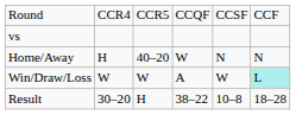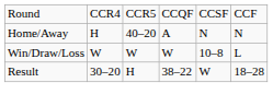 <table class="wikitable">
 <tr>
 <td>Round</td>
 <td>CCR4</td>
 <td>CCR5</td>
 <td>CCQF</td>
 <td>CCSF</td>
 <td>CCF</td>
 </tr>
 <tr>
-<td>vs</td>
-<td></td>
-<td></td>
-<td></td>
-<td></td>
-<td></td>
-</tr>
-<tr>
 <td>Home/Away</td>
 <td>H</td>
 <td>40–20</td>
-<td>W</td>
+<td>A</td>
 <td>N</td>
 <td>N</td>
 </tr>
 <tr>
 <td>Win/Draw/Loss</td>
 <td>W</td>
 <td>W</td>
-<td>A</td>
 <td>W</td>
-<td style="background: paleturquoise;">L</td>
+<td>10–8</td>
+<td>L</td>
 </tr>
 <tr>
 <td>Result</td>
 <td>30–20</td>
 <td>H</td>
 <td>38–22</td>
-<td>10–8</td>
+<td>W</td>
 <td>18–28</td>
 </tr>
 </table>
